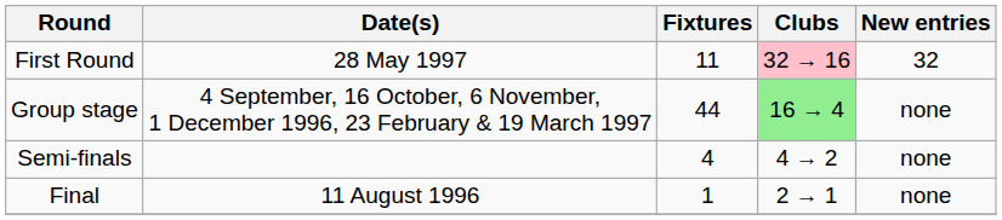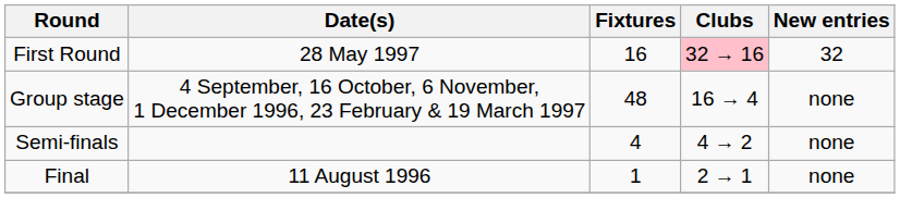 <table class="wikitable" style="text-align:center">
 <tr>
 <th>Round</th>
 <th>Date(s)</th>
 <th>Fixtures</th>
 <th>Clubs</th>
 <th>New entries</th>
 </tr>
 <tr>
 <td>First Round</td>
 <td>28 May 1997</td>
-<td>11</td>
+<td>16</td>
 <td style="background: pink;">32 → 16</td>
 <td>32</td>
 </tr>
 <tr>
 <td>Group stage</td>
 <td>4 September, 16 October, 6 November,<br>1 December 1996, 23 February & 19 March 1997</td>
-<td>44</td>
-<td style="background: lightgreen;">16 → 4</td>
+<td>48</td>
+<td>16 → 4</td>
 <td>none</td>
 </tr>
 <tr>
 <td>Semi-finals</td>
 <td></td>
 <td>4</td>
 <td>4 → 2</td>
 <td>none</td>
 </tr>
 <tr>
 <td>Final</td>
 <td>11 August 1996</td>
 <td>1</td>
 <td>2 → 1</td>
 <td>none</td>
 </tr>
 <tr>
 </tr>
 </table>
